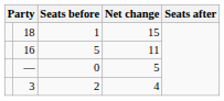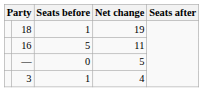 <table class=wikitable style="text-align:right">
 <tr>
 <th colspan="2">Party</th>
 <th>Seats before</th>
 <th>Net change</th>
 <th>Seats after</th>
 </tr>
 <tr>
 <td></td>
 <td>18</td>
 <td> 1</td>
-<td>15</td>
+<td>19</td>
 </tr>
 <tr>
 <td></td>
 <td>16</td>
 <td> 5</td>
 <td>11</td>
 </tr>
 <tr>
 <td></td>
 <td>—</td>
 <td> 0</td>
 <td>5</td>
 </tr>
 <tr>
 <td></td>
 <td>3</td>
-<td> 2</td>
+<td> 1</td>
 <td>4</td>
 </tr>
 </table>
